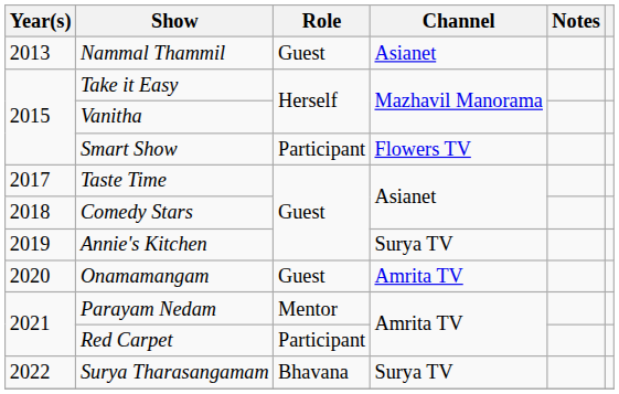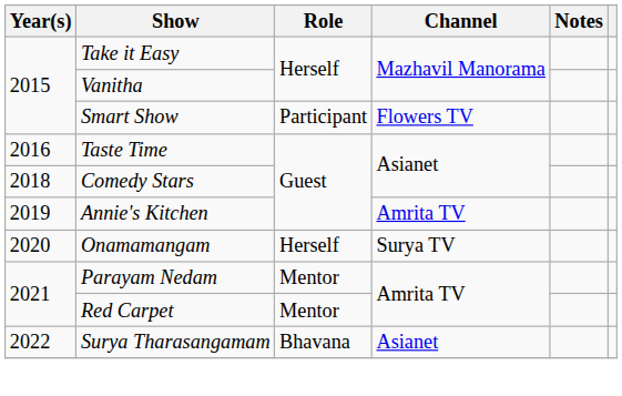 <table class="wikitable sortable">
 <tr>
 <th>Year(s)</th>
 <th>Show</th>
 <th>Role</th>
 <th class="unsortable">Channel</th>
 <th class="unsortable">Notes</th>
 <th class="unsortable"></th>
-</tr>
-<tr>
-<td>2013</td>
-<td><em>Nammal Thammil</em></td>
-<td>Guest</td>
-<td><a href='#'>Asianet</a></td>
-<td></td>
-<td></td>
 </tr>
 <tr>
 <td rowspan="3">2015</td>
 <td><em>Take it Easy</em></td>
 <td rowspan="2">Herself</td>
 <td rowspan="2"><a href='#'>Mazhavil Manorama</a></td>
 <td></td>
 <td></td>
 </tr>
 <tr>
 <td><em>Vanitha</em></td>
 <td></td>
 <td></td>
 </tr>
 <tr>
 <td><em>Smart Show</em></td>
 <td>Participant</td>
 <td><a href='#'>Flowers TV</a></td>
 <td></td>
 <td></td>
 </tr>
 <tr>
-<td>2017</td>
+<td>2016</td>
 <td><em>Taste Time</em></td>
 <td rowspan="3">Guest</td>
 <td rowspan="2">Asianet</td>
 <td></td>
 <td></td>
 </tr>
 <tr>
 <td>2018</td>
 <td><em>Comedy Stars</em></td>
 <td></td>
 <td></td>
 </tr>
 <tr>
 <td>2019</td>
 <td><em>Annie's Kitchen</em></td>
-<td>Surya TV</td>
+<td><a href='#'>Amrita TV</a></td>
 <td></td>
 <td></td>
 </tr>
 <tr>
 <td>2020</td>
 <td><em>Onamamangam</em></td>
-<td>Guest</td>
-<td><a href='#'>Amrita TV</a></td>
+<td>Herself</td>
+<td>Surya TV</td>
 <td></td>
 <td></td>
 </tr>
 <tr>
 <td rowspan="2">2021</td>
 <td><em>Parayam Nedam</em></td>
 <td>Mentor</td>
 <td rowspan="2">Amrita TV</td>
 <td></td>
 <td></td>
 </tr>
 <tr>
 <td><em>Red Carpet</em></td>
-<td>Participant</td>
+<td>Mentor</td>
 <td></td>
 <td></td>
 </tr>
 <tr>
 <td>2022</td>
 <td><em>Surya Tharasangamam</em></td>
 <td>Bhavana</td>
-<td>Surya TV</td>
+<td><a href='#'>Asianet</a></td>
 <td></td>
 <td></td>
 </tr>
 <tr>
 </tr>
 </table>
